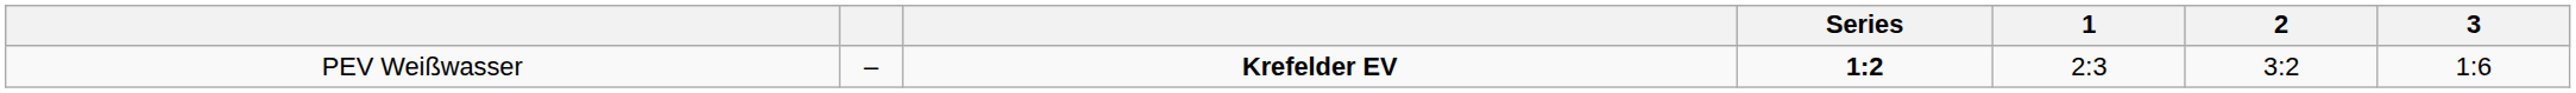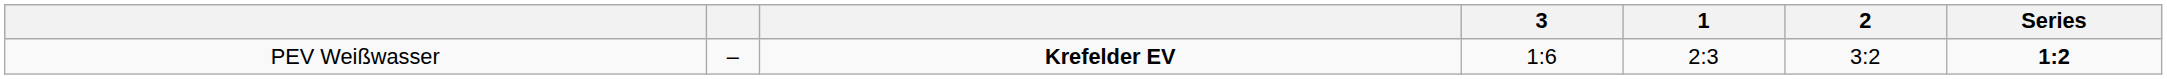 <table class="wikitable" width="80%">
 <tr style="background-color:#c0c0c0;">
 <th style="width:32.5%;"></th>
 <th style="width:2.5%;"></th>
 <th style="width:32.5%;"></th>
-<th style="width:10%;">Series</th>
+<th style="width:7.5%;">3</th>
 <th style="width:7.5%;">1</th>
 <th style="width:7.5%;">2</th>
-<th style="width:7.5%;">3</th>
+<th style="width:10%;">Series</th>
 </tr>
 <tr align="center">
 <td>PEV Weißwasser</td>
 <td>–</td>
 <td><strong>Krefelder EV</strong></td>
-<td><strong>1:2</strong></td>
+<td>1:6</td>
 <td>2:3</td>
 <td>3:2</td>
-<td>1:6</td>
+<td><strong>1:2</strong></td>
 </tr>
 </table>
